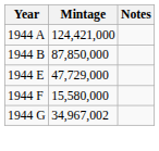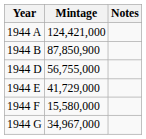 <table class="wikitable">
 <tr>
 <th scope="col">Year</th>
 <th scope="col">Mintage</th>
 <th scope="col">Notes</th>
 </tr>
 <tr>
 <td>1944 A</td>
 <td>124,421,000</td>
 <td></td>
 </tr>
 <tr>
 <td>1944 B</td>
-<td>87,850,000</td>
+<td>87,850,900</td>
+<td></td>
+</tr>
+<tr>
+<td>1944 D</td>
+<td>56,755,000</td>
 <td></td>
 </tr>
 <tr>
 <td>1944 E</td>
-<td>47,729,000</td>
+<td>41,729,000</td>
 <td></td>
 </tr>
 <tr>
 <td>1944 F</td>
 <td>15,580,000</td>
 <td></td>
 </tr>
 <tr>
 <td>1944 G</td>
-<td>34,967,002</td>
+<td>34,967,000</td>
 <td></td>
 </tr>
 </table>
